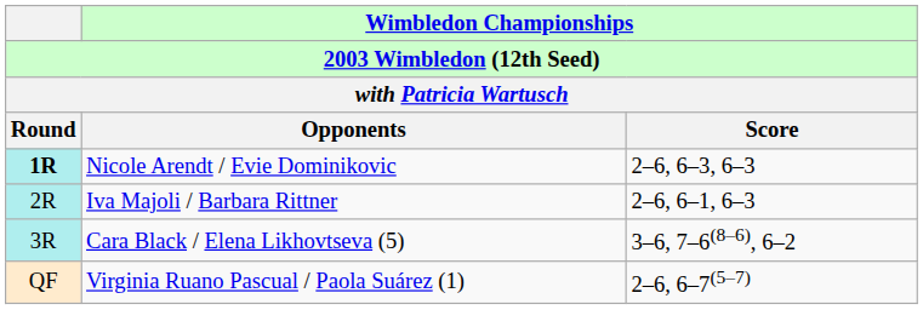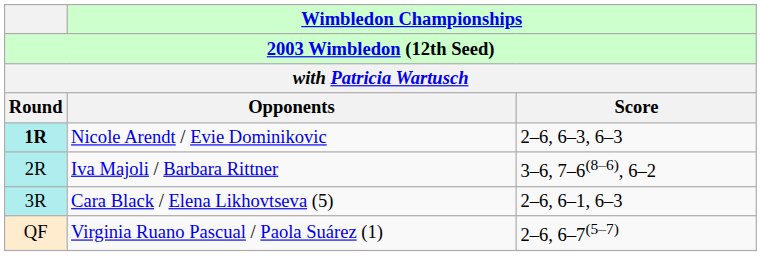 <table class="wikitable collapsible collapsed">
 <tr>
 <th></th>
 <th colspan=2 style="background:#cfc;"><a href='#'>Wimbledon Championships</a></th>
 </tr>
 <tr>
 <th colspan=3 style="background:#cfc;"><a href='#'>2003 Wimbledon</a> (12th Seed)</th>
 </tr>
 <tr>
 <th colspan=3><em>with  <a href='#'>Patricia Wartusch</a></em></th>
 </tr>
 <tr>
 <th>Round</th>
 <th width=380>Opponents</th>
 <th width=200>Score</th>
 </tr>
 <tr>
 <td style="text-align:center; background:#afeeee;"><strong>1R</strong></td>
 <td> <a href='#'>Nicole Arendt</a> /  <a href='#'>Evie Dominikovic</a></td>
 <td>2–6, 6–3, 6–3</td>
 </tr>
 <tr>
 <td style="text-align:center; background:#afeeee;">2R</td>
 <td> <a href='#'>Iva Majoli</a> /  <a href='#'>Barbara Rittner</a></td>
-<td>2–6, 6–1, 6–3</td>
+<td>3–6, 7–6<sup>(8–6)</sup>, 6–2</td>
 </tr>
 <tr>
 <td style="text-align:center; background:#afeeee;">3R</td>
 <td> <a href='#'>Cara Black</a> /  <a href='#'>Elena Likhovtseva</a> (5)</td>
-<td>3–6, 7–6<sup>(8–6)</sup>, 6–2</td>
+<td>2–6, 6–1, 6–3</td>
 </tr>
 <tr>
 <td style="text-align:center; background:#ffebcd;">QF</td>
 <td> <a href='#'>Virginia Ruano Pascual</a> /  <a href='#'>Paola Suárez</a> (1)</td>
 <td>2–6, 6–7<sup>(5–7)</sup></td>
 </tr>
 </table>
